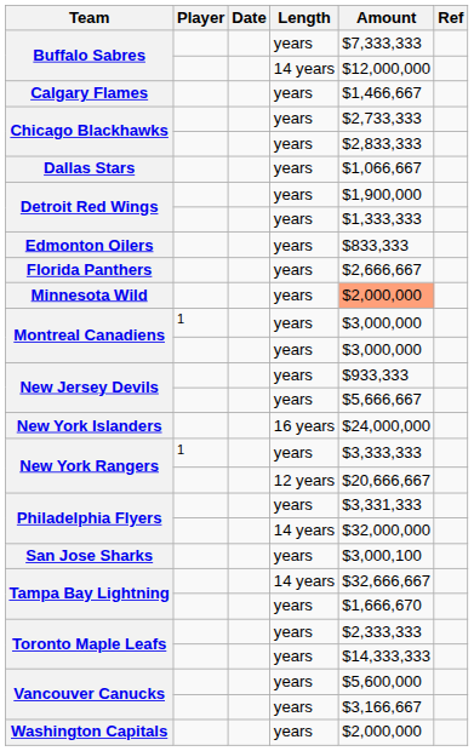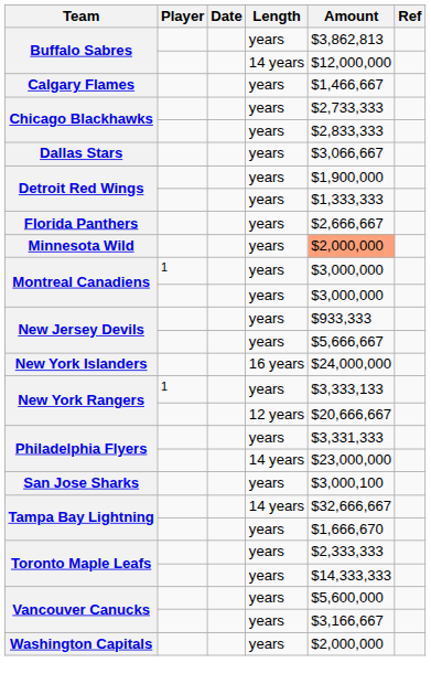 <table class="wikitable sortable">
 <tr>
 <th scope="col">Team</th>
 <th scope="col">Player</th>
 <th scope="col">Date</th>
 <th scope="col">Length</th>
 <th scope="col">Amount</th>
 <th scope="col" class="unsortable">Ref</th>
 </tr>
 <tr>
 <th scope="row" rowspan="2"><a href='#'>Buffalo Sabres</a></th>
 <td></td>
 <td></td>
 <td> years</td>
-<td>$7,333,333</td>
+<td>$3,862,813</td>
 <td></td>
 </tr>
 <tr>
 <td></td>
 <td></td>
 <td>14 years</td>
 <td>$12,000,000</td>
 <td></td>
 </tr>
 <tr>
 <th scope="row"><a href='#'>Calgary Flames</a></th>
 <td></td>
 <td></td>
 <td> years</td>
 <td>$1,466,667</td>
 <td></td>
 </tr>
 <tr>
 <th scope="row" rowspan="2"><a href='#'>Chicago Blackhawks</a></th>
 <td></td>
 <td></td>
 <td> years</td>
 <td>$2,733,333</td>
 <td></td>
 </tr>
 <tr>
 <td></td>
 <td></td>
 <td> years</td>
 <td>$2,833,333</td>
 <td></td>
 </tr>
 <tr>
 <th scope="row"><a href='#'>Dallas Stars</a></th>
 <td></td>
 <td></td>
 <td> years</td>
-<td>$1,066,667</td>
+<td>$3,066,667</td>
 <td></td>
 </tr>
 <tr>
 <th scope="row" rowspan="2"><a href='#'>Detroit Red Wings</a></th>
 <td></td>
 <td></td>
 <td> years</td>
 <td>$1,900,000</td>
 <td></td>
 </tr>
 <tr>
 <td></td>
 <td></td>
 <td> years</td>
 <td>$1,333,333</td>
-<td></td>
-</tr>
-<tr>
-<th scope="row"><a href='#'>Edmonton Oilers</a></th>
-<td></td>
-<td></td>
-<td> years</td>
-<td>$833,333</td>
 <td></td>
 </tr>
 <tr>
 <th scope="row"><a href='#'>Florida Panthers</a></th>
 <td></td>
 <td></td>
 <td> years</td>
 <td>$2,666,667</td>
 <td></td>
 </tr>
 <tr>
 <th scope="row"><a href='#'>Minnesota Wild</a></th>
 <td></td>
 <td></td>
 <td> years</td>
 <td style="background: lightsalmon;">$2,000,000</td>
 <td></td>
 </tr>
 <tr>
 <th scope="row" rowspan="2"><a href='#'>Montreal Canadiens</a></th>
 <td><sup>1</sup></td>
 <td></td>
 <td> years</td>
 <td>$3,000,000</td>
 <td></td>
 </tr>
 <tr>
 <td></td>
 <td></td>
 <td> years</td>
 <td>$3,000,000</td>
 <td></td>
 </tr>
 <tr>
 <th scope="row" rowspan="2"><a href='#'>New Jersey Devils</a></th>
 <td></td>
 <td></td>
 <td> years</td>
 <td>$933,333</td>
 <td></td>
 </tr>
 <tr>
 <td></td>
 <td></td>
 <td> years</td>
 <td>$5,666,667</td>
 <td></td>
 </tr>
 <tr>
 <th scope="row"><a href='#'>New York Islanders</a></th>
 <td></td>
 <td></td>
 <td>16 years</td>
 <td>$24,000,000</td>
 <td></td>
 </tr>
 <tr>
 <th scope="row" rowspan="2"><a href='#'>New York Rangers</a></th>
 <td><sup>1</sup></td>
 <td></td>
 <td> years</td>
-<td>$3,333,333</td>
+<td>$3,333,133</td>
 <td></td>
 </tr>
 <tr>
 <td></td>
 <td></td>
 <td>12 years</td>
 <td>$20,666,667</td>
 <td></td>
 </tr>
 <tr>
 <th scope="row" rowspan="2"><a href='#'>Philadelphia Flyers</a></th>
 <td></td>
 <td></td>
 <td> years</td>
 <td>$3,331,333</td>
 <td></td>
 </tr>
 <tr>
 <td></td>
 <td></td>
 <td>14 years</td>
-<td>$32,000,000</td>
+<td>$23,000,000</td>
 <td></td>
 </tr>
 <tr>
 <th scope="row"><a href='#'>San Jose Sharks</a></th>
 <td></td>
 <td></td>
 <td> years</td>
 <td>$3,000,100</td>
 <td></td>
 </tr>
 <tr>
 <th scope="row" rowspan="2"><a href='#'>Tampa Bay Lightning</a></th>
 <td></td>
 <td></td>
 <td>14 years</td>
 <td>$32,666,667</td>
 <td></td>
 </tr>
 <tr>
 <td></td>
 <td></td>
 <td> years</td>
 <td>$1,666,670</td>
 <td></td>
 </tr>
 <tr>
 <th scope="row" rowspan="2"><a href='#'>Toronto Maple Leafs</a></th>
 <td></td>
 <td></td>
 <td> years</td>
 <td>$2,333,333</td>
 <td></td>
 </tr>
 <tr>
 <td></td>
 <td></td>
 <td> years</td>
 <td>$14,333,333</td>
 <td></td>
 </tr>
 <tr>
 <th scope="row" rowspan="2"><a href='#'>Vancouver Canucks</a></th>
 <td></td>
 <td></td>
 <td> years</td>
 <td>$5,600,000</td>
 <td></td>
 </tr>
 <tr>
 <td></td>
 <td></td>
 <td> years</td>
 <td>$3,166,667</td>
 <td></td>
 </tr>
 <tr>
 <th scope="row"><a href='#'>Washington Capitals</a></th>
 <td></td>
 <td></td>
 <td> years</td>
 <td>$2,000,000</td>
 <td></td>
 </tr>
 </table>
